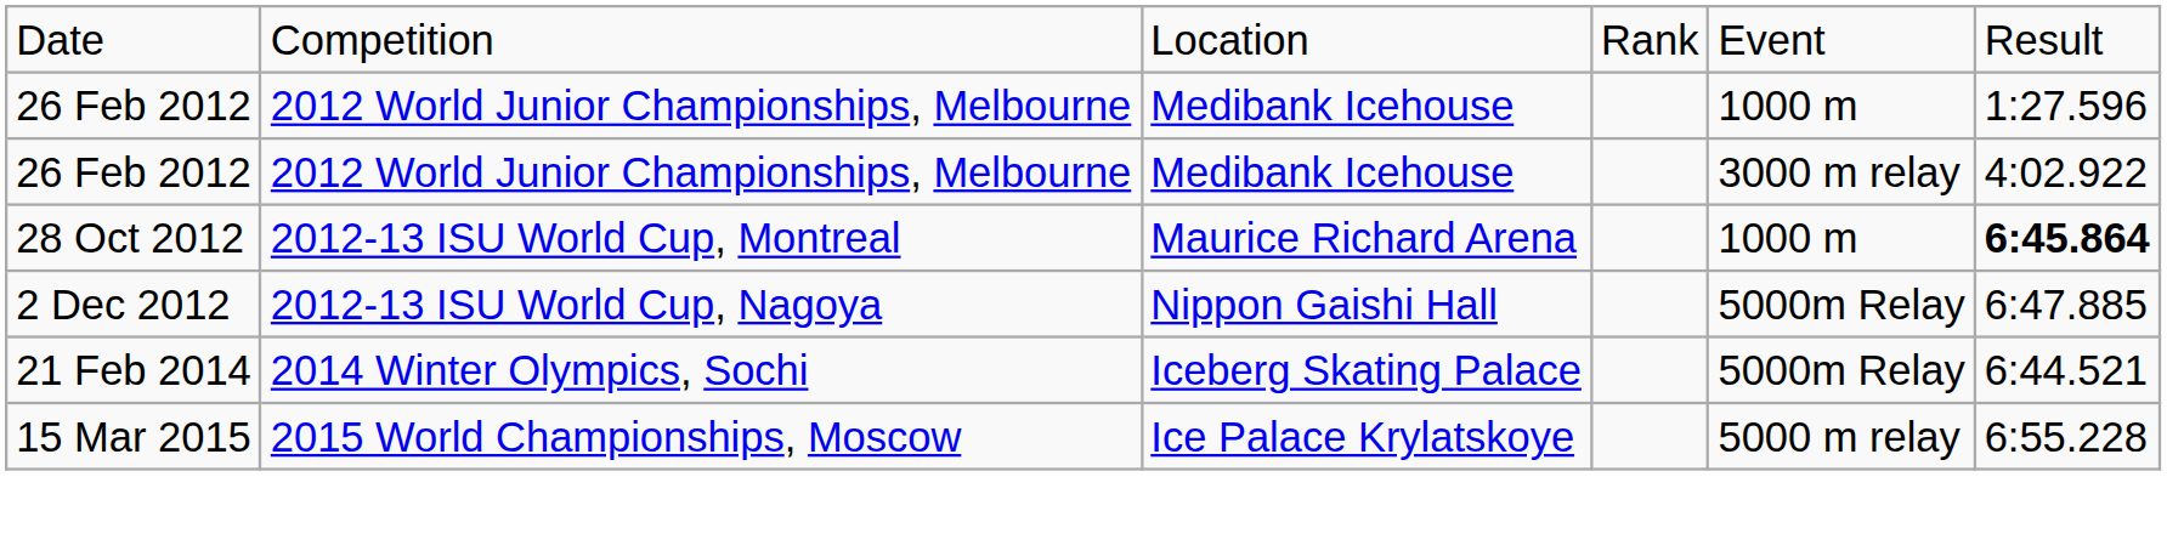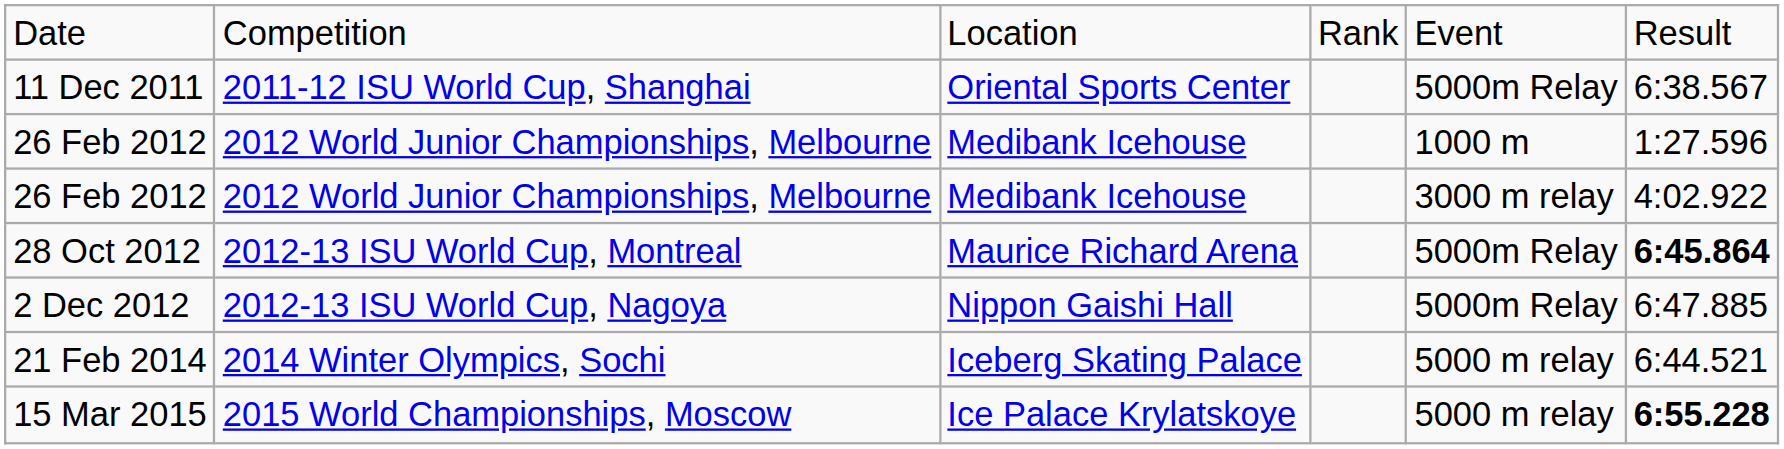 <table class="wikitable sortable" style="font-size:95%" style="text-align:center">
 <tr>
 <td>Date</td>
 <td>Competition</td>
 <td>Location</td>
 <td>Rank</td>
 <td>Event</td>
 <td>Result</td>
+</tr>
+<tr>
+<td>11 Dec 2011</td>
+<td><a href='#'>2011-12 ISU World Cup</a>, <a href='#'>Shanghai</a></td>
+<td> <a href='#'>Oriental Sports Center</a></td>
+<td></td>
+<td>5000m Relay</td>
+<td>6:38.567</td>
 </tr>
 <tr>
 <td>26 Feb 2012</td>
 <td><a href='#'>2012 World Junior Championships</a>, <a href='#'>Melbourne</a></td>
 <td> <a href='#'>Medibank Icehouse</a></td>
 <td></td>
 <td>1000 m</td>
 <td>1:27.596</td>
 </tr>
 <tr>
 <td>26 Feb 2012</td>
 <td><a href='#'>2012 World Junior Championships</a>, <a href='#'>Melbourne</a></td>
 <td> <a href='#'>Medibank Icehouse</a></td>
 <td></td>
 <td>3000 m relay</td>
 <td>4:02.922</td>
 </tr>
 <tr>
 <td>28 Oct 2012</td>
 <td><a href='#'>2012-13 ISU World Cup</a>, <a href='#'>Montreal</a></td>
 <td> <a href='#'>Maurice Richard Arena</a></td>
 <td></td>
-<td>1000 m</td>
+<td>5000m Relay</td>
 <td><strong>6:45.864</strong></td>
 </tr>
 <tr>
 <td>2 Dec 2012</td>
 <td><a href='#'>2012-13 ISU World Cup</a>, <a href='#'>Nagoya</a></td>
 <td> <a href='#'>Nippon Gaishi Hall</a></td>
 <td></td>
 <td>5000m Relay</td>
 <td>6:47.885</td>
 </tr>
 <tr>
 <td>21 Feb 2014</td>
 <td><a href='#'>2014 Winter Olympics</a>, <a href='#'>Sochi</a></td>
 <td> <a href='#'>Iceberg Skating Palace</a></td>
 <td></td>
-<td>5000m Relay</td>
+<td>5000 m relay</td>
 <td>6:44.521</td>
 </tr>
 <tr>
 <td>15 Mar 2015</td>
 <td><a href='#'>2015 World Championships</a>, <a href='#'>Moscow</a></td>
 <td> <a href='#'>Ice Palace Krylatskoye</a></td>
 <td></td>
 <td>5000 m relay</td>
-<td>6:55.228</td>
+<td><strong>6:55.228</strong></td>
 </tr>
 </table>
